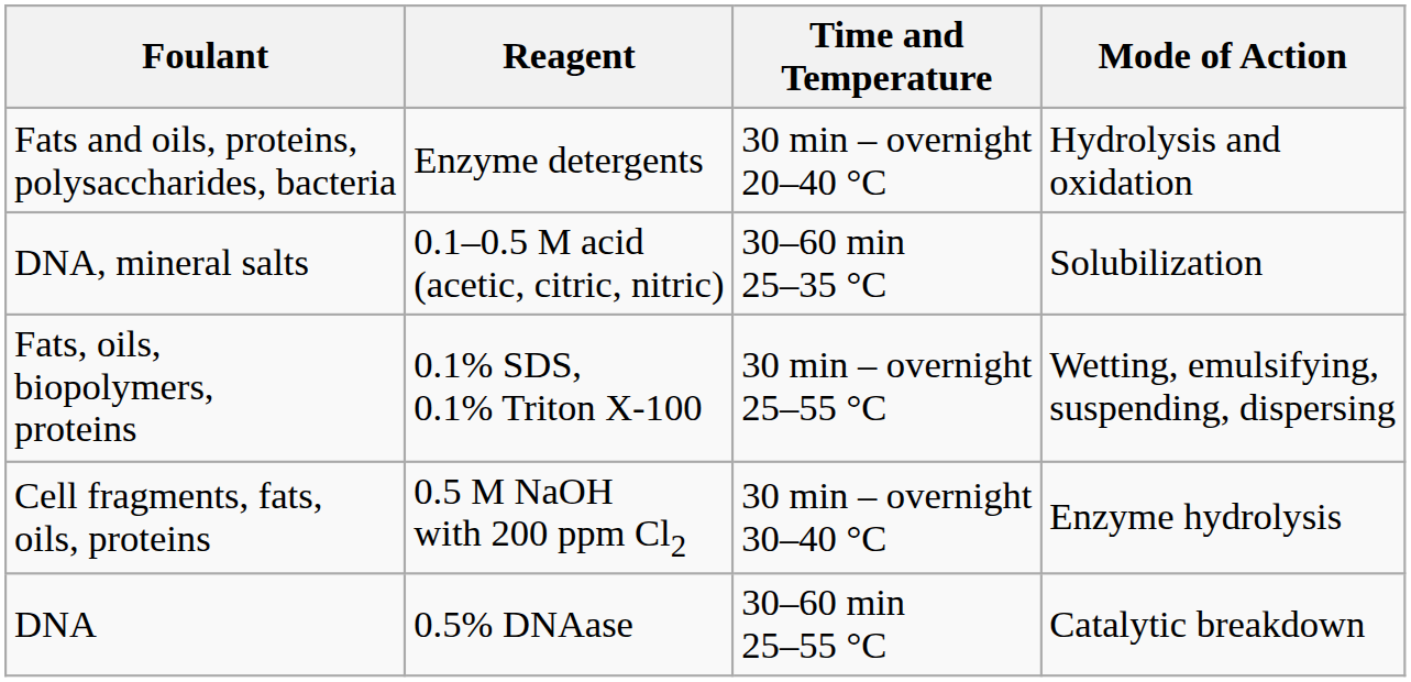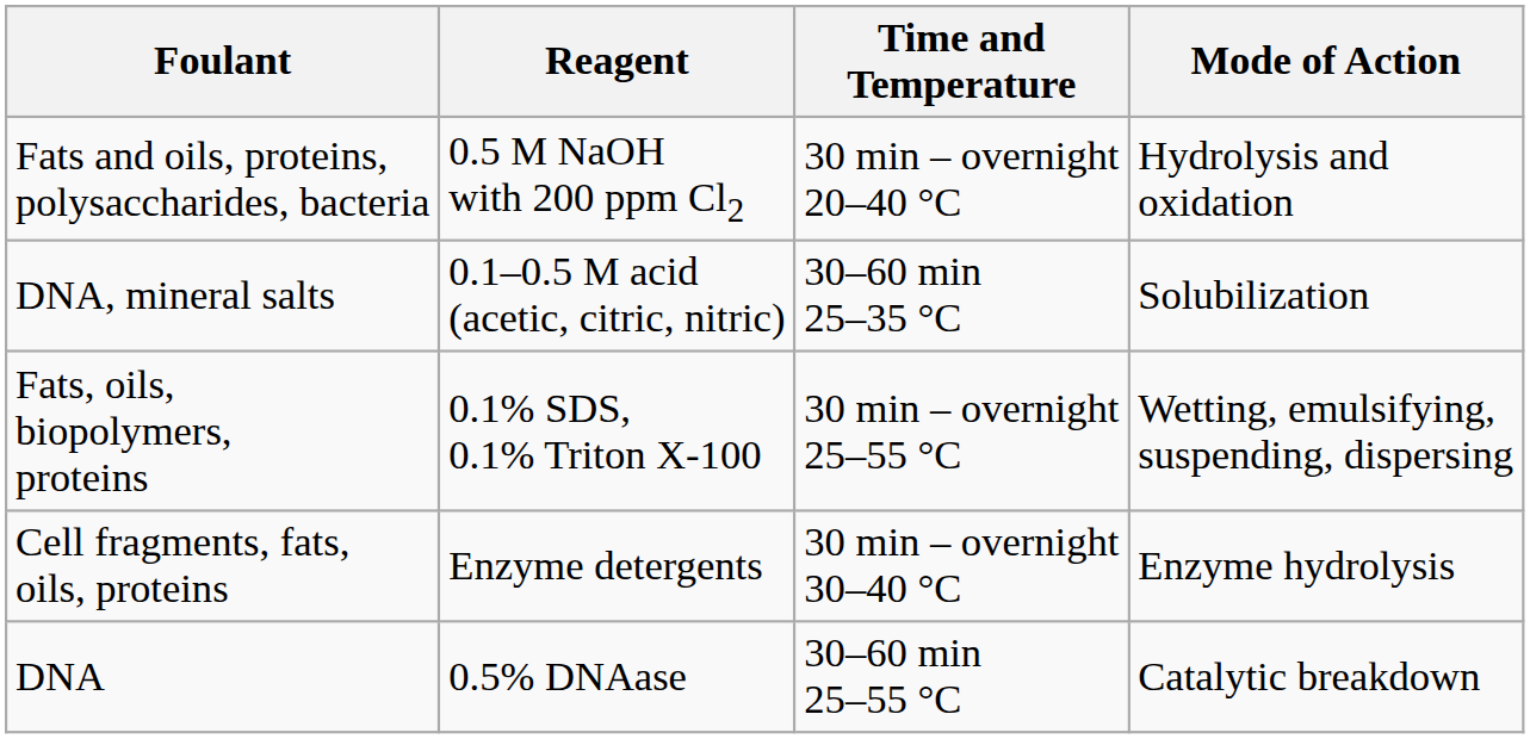 <table class="wikitable">
 <tr>
 <th>Foulant</th>
 <th>Reagent</th>
 <th>Time and<br> Temperature</th>
 <th>Mode of Action</th>
 </tr>
 <tr>
 <td>Fats and oils, proteins,<br> polysaccharides, bacteria</td>
-<td>Enzyme detergents</td>
+<td>0.5 M NaOH <br>with 200 ppm Cl<sub>2</sub></td>
 <td>30 min – overnight<br>20–40 °C</td>
 <td>Hydrolysis and<br> oxidation</td>
 </tr>
 <tr>
 <td>DNA, mineral salts</td>
 <td>0.1–0.5 M acid<br>(acetic, citric, nitric)</td>
 <td>30–60 min<br>25–35 °C</td>
 <td>Solubilization</td>
 </tr>
 <tr>
 <td>Fats, oils, <br>biopolymers,<br> proteins</td>
 <td>0.1% SDS, <br>0.1% Triton X-100</td>
 <td>30 min – overnight <br>25–55 °C</td>
 <td>Wetting, emulsifying,<br>suspending, dispersing</td>
 </tr>
 <tr>
 <td>Cell fragments, fats,<br>oils, proteins</td>
-<td>0.5 M NaOH <br>with 200 ppm Cl<sub>2</sub></td>
+<td>Enzyme detergents</td>
 <td>30 min – overnight<br>30–40 °C</td>
 <td>Enzyme hydrolysis</td>
 </tr>
 <tr>
 <td>DNA</td>
 <td>0.5% DNAase</td>
 <td>30–60 min<br>25–55 °C</td>
 <td>Catalytic breakdown</td>
 </tr>
 </table>
